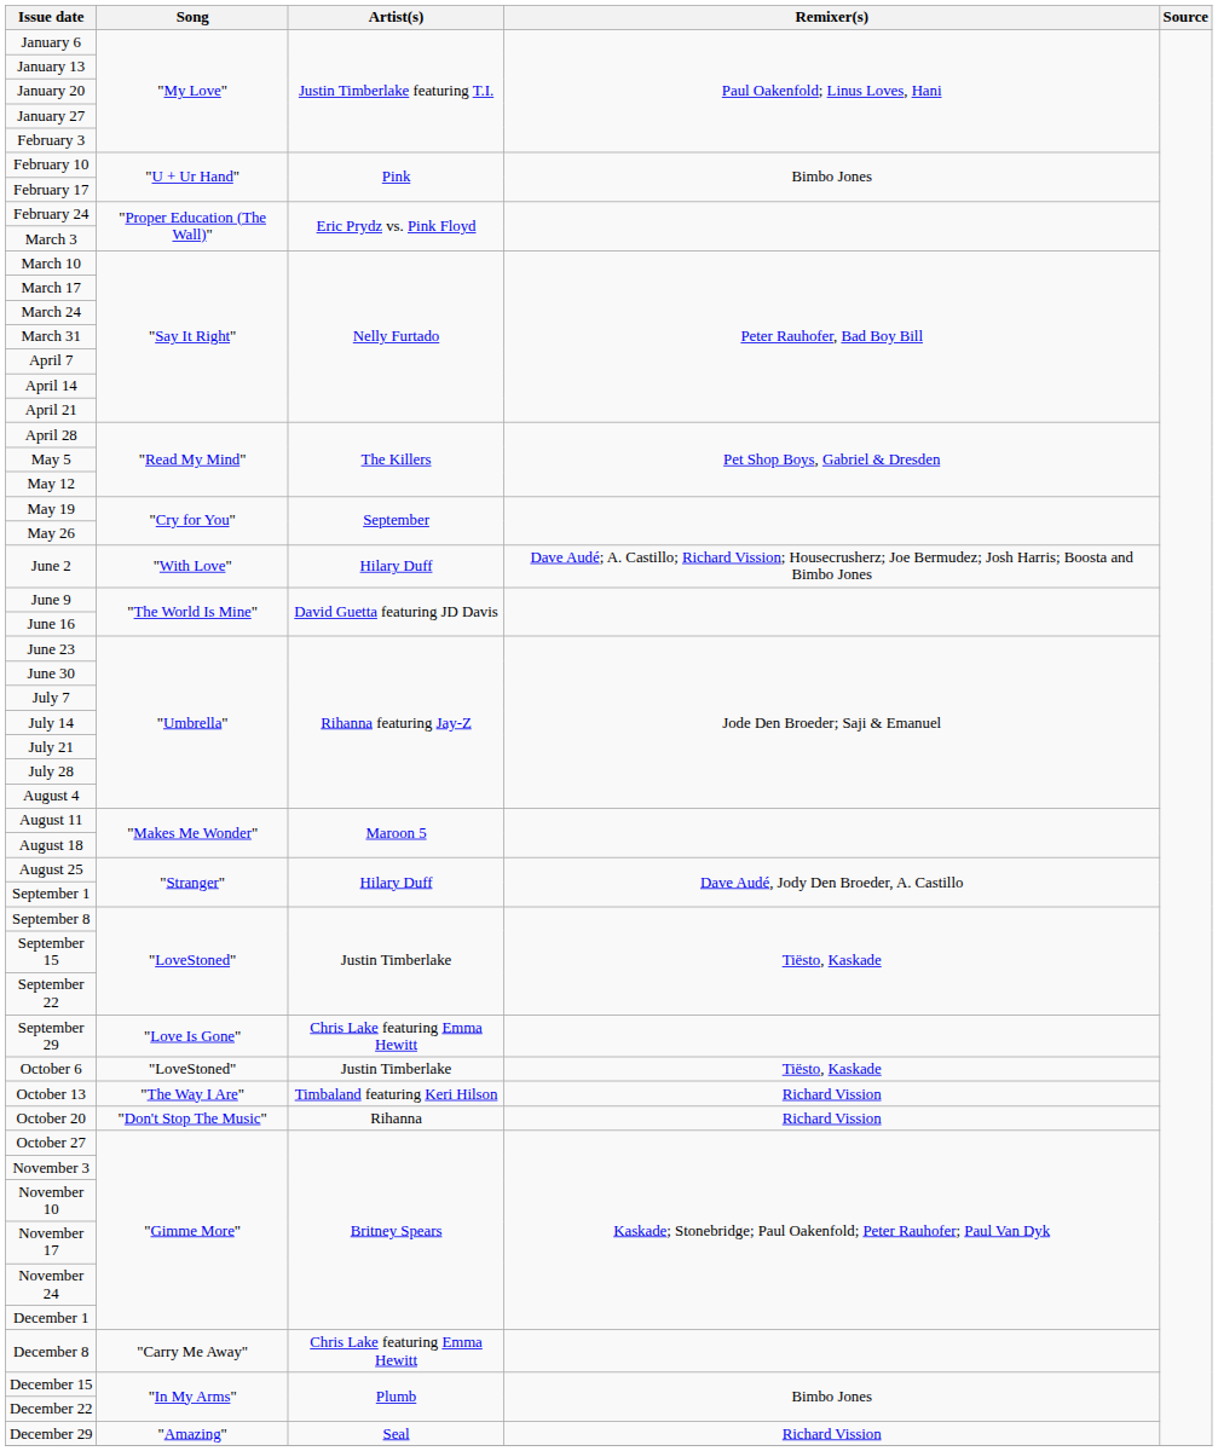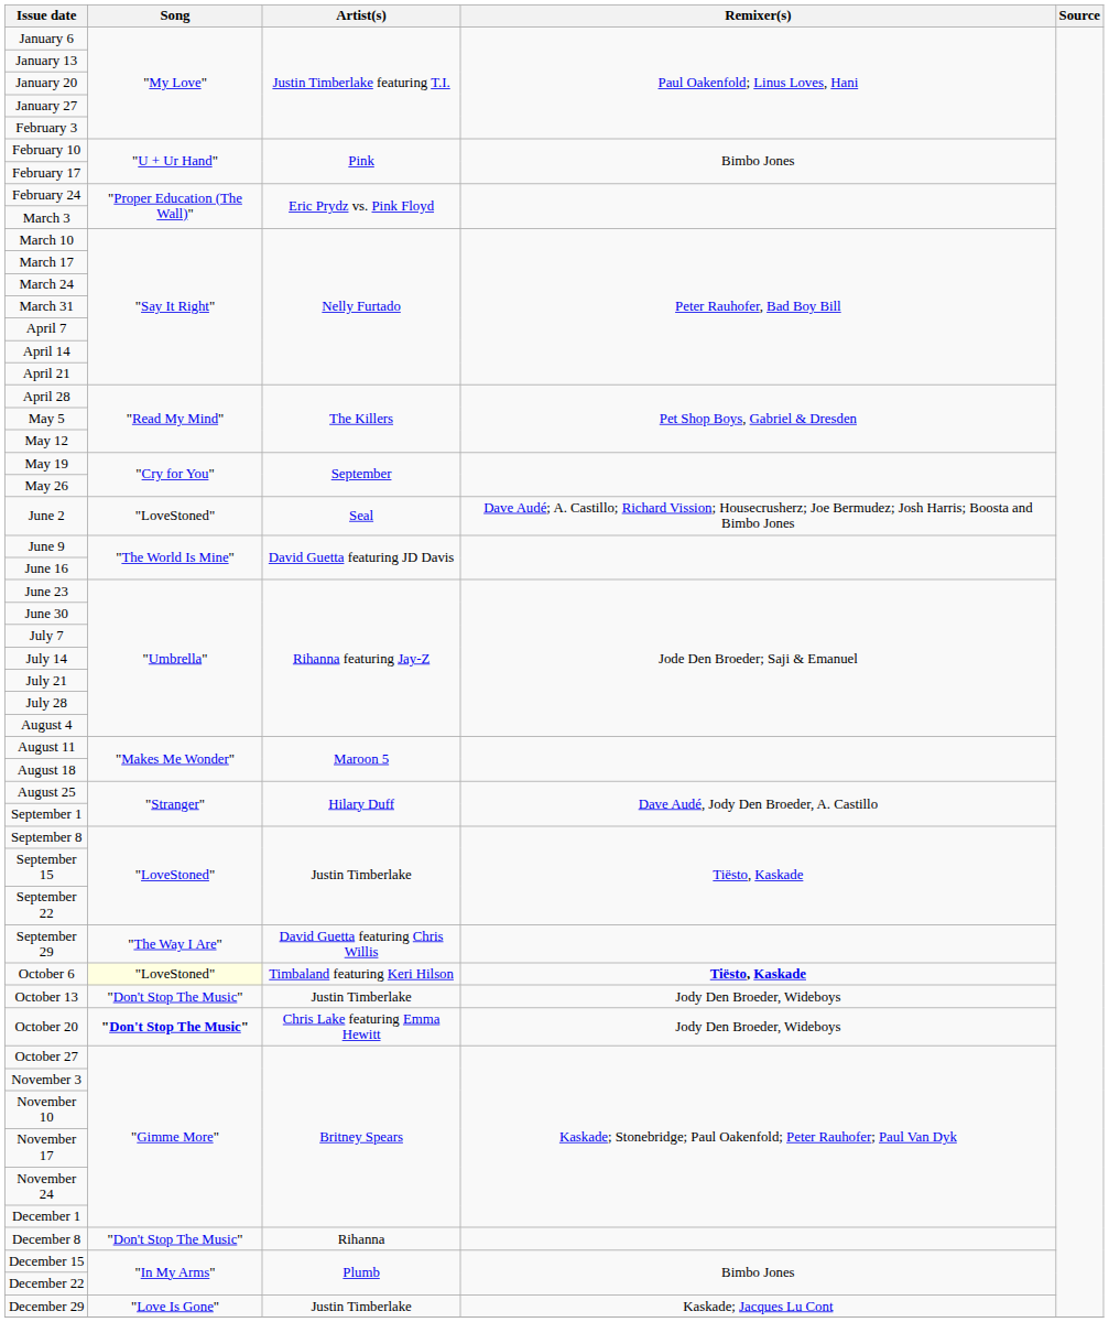 <table class="wikitable" style="text-align: center;">
 <tr>
 <th>Issue date</th>
 <th>Song</th>
 <th>Artist(s)</th>
 <th>Remixer(s)</th>
 <th>Source</th>
 </tr>
 <tr>
 <td>January 6</td>
 <td rowspan="5">"<a href='#'>My Love</a>"</td>
 <td rowspan="5"><a href='#'>Justin Timberlake</a> featuring <a href='#'>T.I.</a></td>
 <td rowspan="5"><a href='#'>Paul Oakenfold</a>; <a href='#'>Linus Loves</a>, <a href='#'>Hani</a></td>
 <td rowspan="52"></td>
 </tr>
 <tr>
 <td>January 13</td>
 </tr>
 <tr>
 <td>January 20</td>
 </tr>
 <tr>
 <td>January 27</td>
 </tr>
 <tr>
 <td>February 3</td>
 </tr>
 <tr>
 <td>February 10</td>
 <td rowspan="2">"<a href='#'>U + Ur Hand</a>"</td>
 <td rowspan="2"><a href='#'>Pink</a></td>
 <td rowspan="2">Bimbo Jones</td>
 </tr>
 <tr>
 <td>February 17</td>
 </tr>
 <tr>
 <td>February 24</td>
 <td rowspan="2">"<a href='#'>Proper Education (The Wall)</a>"</td>
 <td rowspan="2"><a href='#'>Eric Prydz</a> vs. <a href='#'>Pink Floyd</a></td>
 <td rowspan="2"></td>
 </tr>
 <tr>
 <td>March 3</td>
 </tr>
 <tr>
 <td>March 10</td>
 <td rowspan="7">"<a href='#'>Say It Right</a>"</td>
 <td rowspan="7"><a href='#'>Nelly Furtado</a></td>
 <td rowspan="7"><a href='#'>Peter Rauhofer</a>, <a href='#'>Bad Boy Bill</a></td>
 </tr>
 <tr>
 <td>March 17</td>
 </tr>
 <tr>
 <td>March 24</td>
 </tr>
 <tr>
 <td>March 31</td>
 </tr>
 <tr>
 <td>April 7</td>
 </tr>
 <tr>
 <td>April 14</td>
 </tr>
 <tr>
 <td>April 21</td>
 </tr>
 <tr>
 <td>April 28</td>
 <td rowspan="3">"<a href='#'>Read My Mind</a>"</td>
 <td rowspan="3"><a href='#'>The Killers</a></td>
 <td rowspan="3"><a href='#'>Pet Shop Boys</a>, <a href='#'>Gabriel & Dresden</a></td>
 </tr>
 <tr>
 <td>May 5</td>
 </tr>
 <tr>
 <td>May 12</td>
 </tr>
 <tr>
 <td>May 19</td>
 <td rowspan="2">"<a href='#'>Cry for You</a>"</td>
 <td rowspan="2"><a href='#'>September</a></td>
 <td rowspan="2"></td>
 </tr>
 <tr>
 <td>May 26</td>
 </tr>
 <tr>
 <td>June 2</td>
-<td>"<a href='#'>With Love</a>"</td>
-<td><a href='#'>Hilary Duff</a></td>
+<td>"LoveStoned"</td>
+<td><a href='#'>Seal</a></td>
 <td><a href='#'>Dave Audé</a>; A. Castillo; <a href='#'>Richard Vission</a>; Housecrusherz; Joe Bermudez; Josh Harris; Boosta and Bimbo Jones</td>
 </tr>
 <tr>
 <td>June 9</td>
 <td rowspan="2">"<a href='#'>The World Is Mine</a>"</td>
 <td rowspan="2"><a href='#'>David Guetta</a> featuring JD Davis</td>
 <td rowspan="2"></td>
 </tr>
 <tr>
 <td>June 16</td>
 </tr>
 <tr>
 <td>June 23</td>
 <td rowspan="7">"<a href='#'>Umbrella</a>"</td>
 <td rowspan="7"><a href='#'>Rihanna</a> featuring <a href='#'>Jay-Z</a></td>
 <td rowspan="7">Jode Den Broeder; Saji & Emanuel</td>
 </tr>
 <tr>
 <td>June 30</td>
 </tr>
 <tr>
 <td>July 7</td>
 </tr>
 <tr>
 <td>July 14</td>
 </tr>
 <tr>
 <td>July 21</td>
 </tr>
 <tr>
 <td>July 28</td>
 </tr>
 <tr>
 <td>August 4</td>
 </tr>
 <tr>
 <td>August 11</td>
 <td rowspan="2">"<a href='#'>Makes Me Wonder</a>"</td>
 <td rowspan="2"><a href='#'>Maroon 5</a></td>
 <td rowspan="2"></td>
 </tr>
 <tr>
 <td>August 18</td>
 </tr>
 <tr>
 <td>August 25</td>
 <td rowspan="2">"<a href='#'>Stranger</a>"</td>
 <td rowspan="2"><a href='#'>Hilary Duff</a></td>
 <td rowspan="2"><a href='#'>Dave Audé</a>, Jody Den Broeder, A. Castillo</td>
 </tr>
 <tr>
 <td>September 1</td>
 </tr>
 <tr>
 <td>September 8</td>
 <td rowspan="3">"<a href='#'>LoveStoned</a>"</td>
 <td rowspan="3">Justin Timberlake</td>
 <td rowspan="3"><a href='#'>Tiësto</a>, <a href='#'>Kaskade</a></td>
 </tr>
 <tr>
 <td>September 15</td>
 </tr>
 <tr>
 <td>September 22</td>
 </tr>
 <tr>
 <td>September 29</td>
-<td>"<a href='#'>Love Is Gone</a>"</td>
-<td><a href='#'>Chris Lake</a> featuring <a href='#'>Emma Hewitt</a></td>
+<td>"<a href='#'>The Way I Are</a>"</td>
+<td><a href='#'>David Guetta</a> featuring <a href='#'>Chris Willis</a></td>
 <td></td>
 </tr>
 <tr>
 <td>October 6</td>
-<td>"LoveStoned"</td>
-<td>Justin Timberlake</td>
-<td><a href='#'>Tiësto</a>, <a href='#'>Kaskade</a></td>
+<td style="background: lightyellow;">"LoveStoned"</td>
+<td><a href='#'>Timbaland</a> featuring <a href='#'>Keri Hilson</a></td>
+<td><strong><a href='#'>Tiësto</a>, <a href='#'>Kaskade</a></strong></td>
 </tr>
 <tr>
 <td>October 13</td>
-<td>"<a href='#'>The Way I Are</a>"</td>
-<td><a href='#'>Timbaland</a> featuring <a href='#'>Keri Hilson</a></td>
-<td><a href='#'>Richard Vission</a></td>
+<td>"<a href='#'>Don't Stop The Music</a>"</td>
+<td>Justin Timberlake</td>
+<td>Jody Den Broeder, Wideboys</td>
 </tr>
 <tr>
 <td>October 20</td>
-<td>"<a href='#'>Don't Stop The Music</a>"</td>
-<td>Rihanna</td>
-<td><a href='#'>Richard Vission</a></td>
+<td><strong>"<a href='#'>Don't Stop The Music</a>"</strong></td>
+<td><a href='#'>Chris Lake</a> featuring <a href='#'>Emma Hewitt</a></td>
+<td>Jody Den Broeder, Wideboys</td>
 </tr>
 <tr>
 <td>October 27</td>
 <td rowspan="6">"<a href='#'>Gimme More</a>"</td>
 <td rowspan="6"><a href='#'>Britney Spears</a></td>
 <td rowspan="6"><a href='#'>Kaskade</a>; Stonebridge; Paul Oakenfold; <a href='#'>Peter Rauhofer</a>; <a href='#'>Paul Van Dyk</a></td>
 </tr>
 <tr>
 <td>November 3</td>
 </tr>
 <tr>
 <td>November 10</td>
 </tr>
 <tr>
 <td>November 17</td>
 </tr>
 <tr>
 <td>November 24</td>
 </tr>
 <tr>
 <td>December 1</td>
 </tr>
 <tr>
 <td>December 8</td>
-<td>"Carry Me Away"</td>
-<td><a href='#'>Chris Lake</a> featuring <a href='#'>Emma Hewitt</a></td>
+<td>"<a href='#'>Don't Stop The Music</a>"</td>
+<td>Rihanna</td>
 <td></td>
 </tr>
 <tr>
 <td>December 15</td>
 <td rowspan="2">"<a href='#'>In My Arms</a>"</td>
 <td rowspan="2"><a href='#'>Plumb</a></td>
 <td rowspan="2">Bimbo Jones</td>
 </tr>
 <tr>
 <td>December 22</td>
 </tr>
 <tr>
 <td>December 29</td>
-<td>"<a href='#'>Amazing</a>"</td>
-<td><a href='#'>Seal</a></td>
-<td><a href='#'>Richard Vission</a></td>
+<td>"<a href='#'>Love Is Gone</a>"</td>
+<td>Justin Timberlake</td>
+<td>Kaskade; <a href='#'>Jacques Lu Cont</a></td>
 </tr>
 <tr>
 </tr>
 </table>
